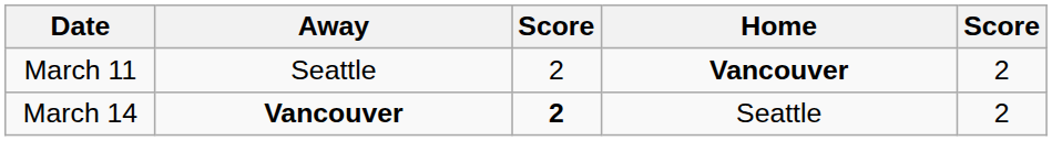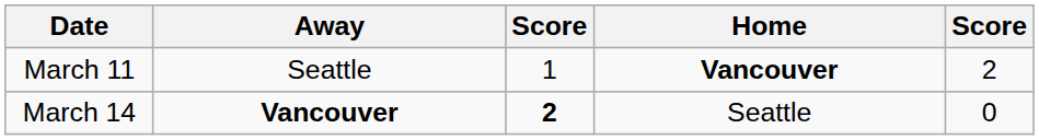 <table class="wikitable" style="text-align:center;">
 <tr>
 <th width="80">Date</th>
 <th width="200">Away</th>
 <th width="40">Score</th>
 <th width="200">Home</th>
 <th width="40">Score</th>
 </tr>
 <tr>
 <td>March 11</td>
 <td>Seattle</td>
-<td align=center>2</td>
+<td align=center>1</td>
 <td><strong>Vancouver</strong></td>
 <td align=center>2</td>
 </tr>
 <tr>
 <td>March 14</td>
 <td><strong>Vancouver</strong></td>
 <td align=center><strong>2</strong></td>
 <td>Seattle</td>
-<td align=center>2</td>
+<td align=center>0</td>
 </tr>
 </table>
